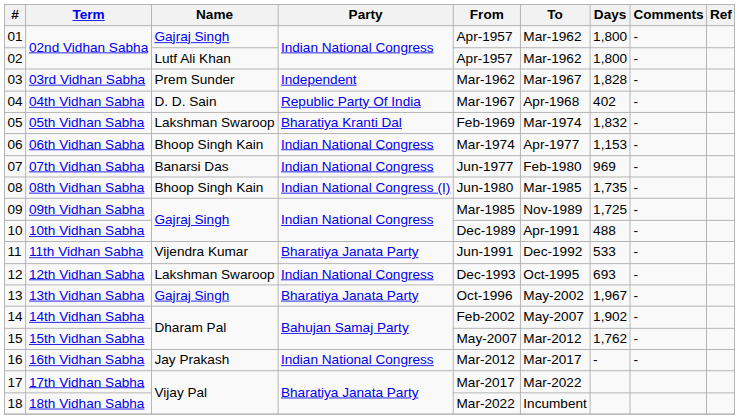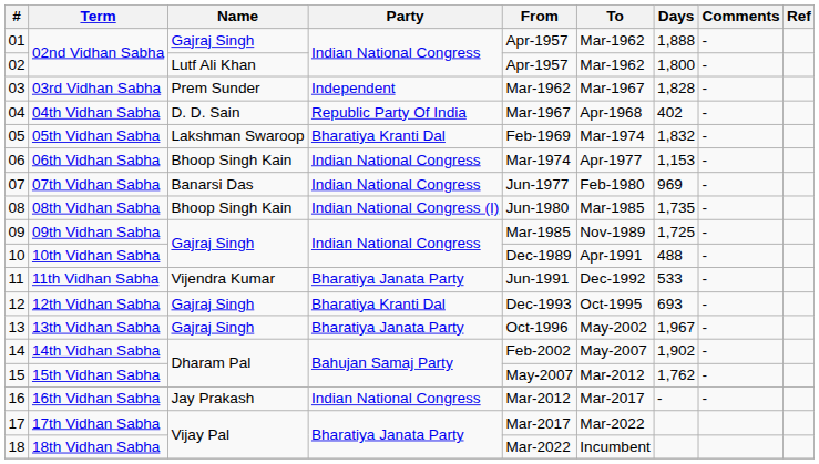 <table class="wikitable sortable">
 <tr>
 <th>#</th>
 <th><a href='#'>Term</a></th>
 <th>Name</th>
 <th>Party</th>
 <th>From</th>
 <th>To</th>
 <th>Days</th>
 <th>Comments</th>
 <th>Ref</th>
 </tr>
 <tr>
 <td>01</td>
 <td rowspan="2"><a href='#'>02nd Vidhan Sabha</a></td>
 <td><a href='#'>Gajraj Singh</a></td>
 <td rowspan="2"><a href='#'>Indian National Congress</a></td>
 <td>Apr-1957</td>
 <td>Mar-1962</td>
-<td>1,800</td>
+<td>1,888</td>
 <td>-</td>
 <td></td>
 </tr>
 <tr>
 <td>02</td>
 <td>Lutf Ali Khan</td>
 <td>Apr-1957</td>
 <td>Mar-1962</td>
 <td>1,800</td>
 <td>-</td>
 <td></td>
 </tr>
 <tr>
 <td>03</td>
 <td><a href='#'>03rd Vidhan Sabha</a></td>
 <td>Prem Sunder</td>
 <td><a href='#'>Independent</a></td>
 <td>Mar-1962</td>
 <td>Mar-1967</td>
 <td>1,828</td>
 <td>-</td>
 <td></td>
 </tr>
 <tr>
 <td>04</td>
 <td><a href='#'>04th Vidhan Sabha</a></td>
 <td>D. D. Sain</td>
 <td><a href='#'>Republic Party Of India</a></td>
 <td>Mar-1967</td>
 <td>Apr-1968</td>
 <td>402</td>
 <td>-</td>
 <td></td>
 </tr>
 <tr>
 <td>05</td>
 <td><a href='#'>05th Vidhan Sabha</a></td>
 <td>Lakshman Swaroop</td>
 <td><a href='#'>Bharatiya Kranti Dal</a></td>
 <td>Feb-1969</td>
 <td>Mar-1974</td>
 <td>1,832</td>
 <td>-</td>
 <td></td>
 </tr>
 <tr>
 <td>06</td>
 <td><a href='#'>06th Vidhan Sabha</a></td>
 <td>Bhoop Singh Kain</td>
 <td><a href='#'>Indian National Congress</a></td>
 <td>Mar-1974</td>
 <td>Apr-1977</td>
 <td>1,153</td>
 <td>-</td>
 <td></td>
 </tr>
 <tr>
 <td>07</td>
 <td><a href='#'>07th Vidhan Sabha</a></td>
 <td>Banarsi Das</td>
 <td><a href='#'>Indian National Congress</a></td>
 <td>Jun-1977</td>
 <td>Feb-1980</td>
 <td>969</td>
 <td>-</td>
 <td></td>
 </tr>
 <tr>
 <td>08</td>
 <td><a href='#'>08th Vidhan Sabha</a></td>
 <td>Bhoop Singh Kain</td>
 <td><a href='#'>Indian National Congress (I)</a></td>
 <td>Jun-1980</td>
 <td>Mar-1985</td>
 <td>1,735</td>
 <td>-</td>
 <td></td>
 </tr>
 <tr>
 <td>09</td>
 <td><a href='#'>09th Vidhan Sabha</a></td>
 <td rowspan="2"><a href='#'>Gajraj Singh</a></td>
 <td rowspan="2"><a href='#'>Indian National Congress</a></td>
 <td>Mar-1985</td>
 <td>Nov-1989</td>
 <td>1,725</td>
 <td>-</td>
 <td></td>
 </tr>
 <tr>
 <td>10</td>
 <td><a href='#'>10th Vidhan Sabha</a></td>
 <td>Dec-1989</td>
 <td>Apr-1991</td>
 <td>488</td>
 <td>-</td>
 <td></td>
 </tr>
 <tr>
 <td>11</td>
 <td><a href='#'>11th Vidhan Sabha</a></td>
 <td>Vijendra Kumar</td>
 <td><a href='#'>Bharatiya Janata Party</a></td>
 <td>Jun-1991</td>
 <td>Dec-1992</td>
 <td>533</td>
 <td>-</td>
 <td></td>
 </tr>
 <tr>
 <td>12</td>
 <td><a href='#'>12th Vidhan Sabha</a></td>
-<td>Lakshman Swaroop</td>
-<td><a href='#'>Indian National Congress</a></td>
+<td><a href='#'>Gajraj Singh</a></td>
+<td><a href='#'>Bharatiya Kranti Dal</a></td>
 <td>Dec-1993</td>
 <td>Oct-1995</td>
 <td>693</td>
 <td>-</td>
 <td></td>
 </tr>
 <tr>
 <td>13</td>
 <td><a href='#'>13th Vidhan Sabha</a></td>
 <td><a href='#'>Gajraj Singh</a></td>
 <td><a href='#'>Bharatiya Janata Party</a></td>
 <td>Oct-1996</td>
 <td>May-2002</td>
 <td>1,967</td>
 <td>-</td>
 <td></td>
 </tr>
 <tr>
 <td>14</td>
 <td><a href='#'>14th Vidhan Sabha</a></td>
 <td rowspan="2">Dharam Pal</td>
 <td rowspan="2"><a href='#'>Bahujan Samaj Party</a></td>
 <td>Feb-2002</td>
 <td>May-2007</td>
 <td>1,902</td>
 <td>-</td>
 <td></td>
 </tr>
 <tr>
 <td>15</td>
 <td><a href='#'>15th Vidhan Sabha</a></td>
 <td>May-2007</td>
 <td>Mar-2012</td>
 <td>1,762</td>
 <td>-</td>
 <td></td>
 </tr>
 <tr>
 <td>16</td>
 <td><a href='#'>16th Vidhan Sabha</a></td>
 <td>Jay Prakash</td>
 <td><a href='#'>Indian National Congress</a></td>
 <td>Mar-2012</td>
 <td>Mar-2017</td>
 <td>-</td>
 <td>-</td>
 <td></td>
 </tr>
 <tr>
 <td>17</td>
 <td><a href='#'>17th Vidhan Sabha</a></td>
 <td rowspan="2">Vijay Pal</td>
 <td rowspan="2"><a href='#'>Bharatiya Janata Party</a></td>
 <td>Mar-2017</td>
 <td>Mar-2022</td>
 <td></td>
 <td></td>
 <td></td>
 </tr>
 <tr>
 <td>18</td>
 <td><a href='#'>18th Vidhan Sabha</a></td>
 <td>Mar-2022</td>
 <td>Incumbent</td>
 <td></td>
 <td></td>
 <td></td>
 </tr>
 <tr>
 </tr>
 </table>
